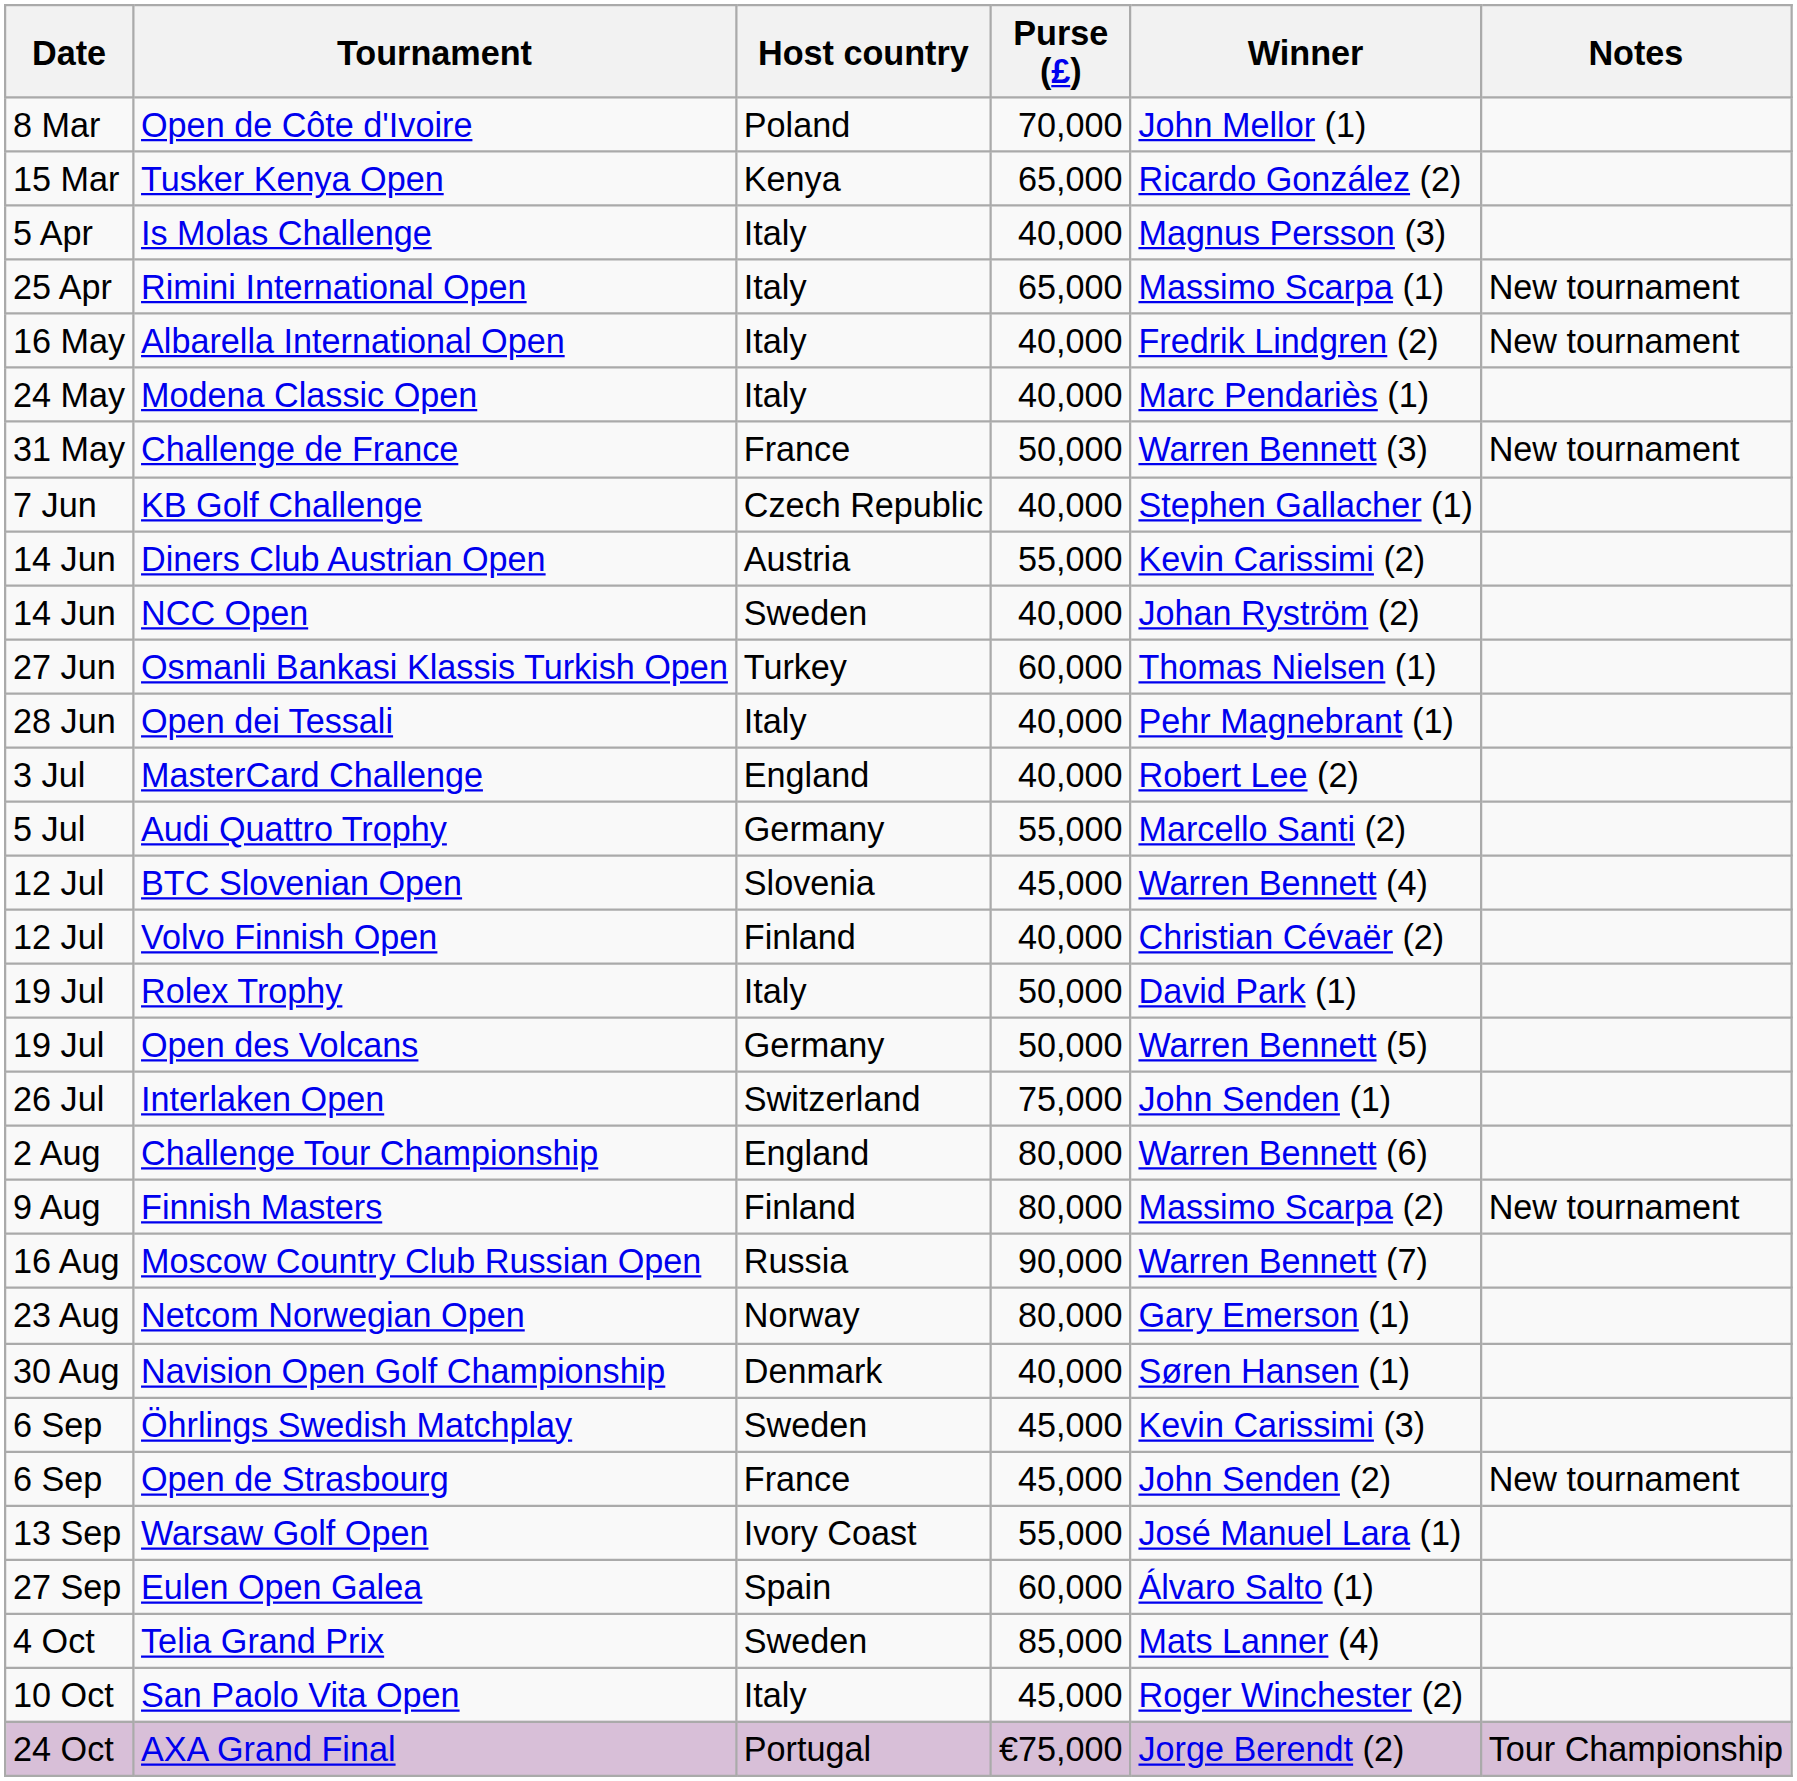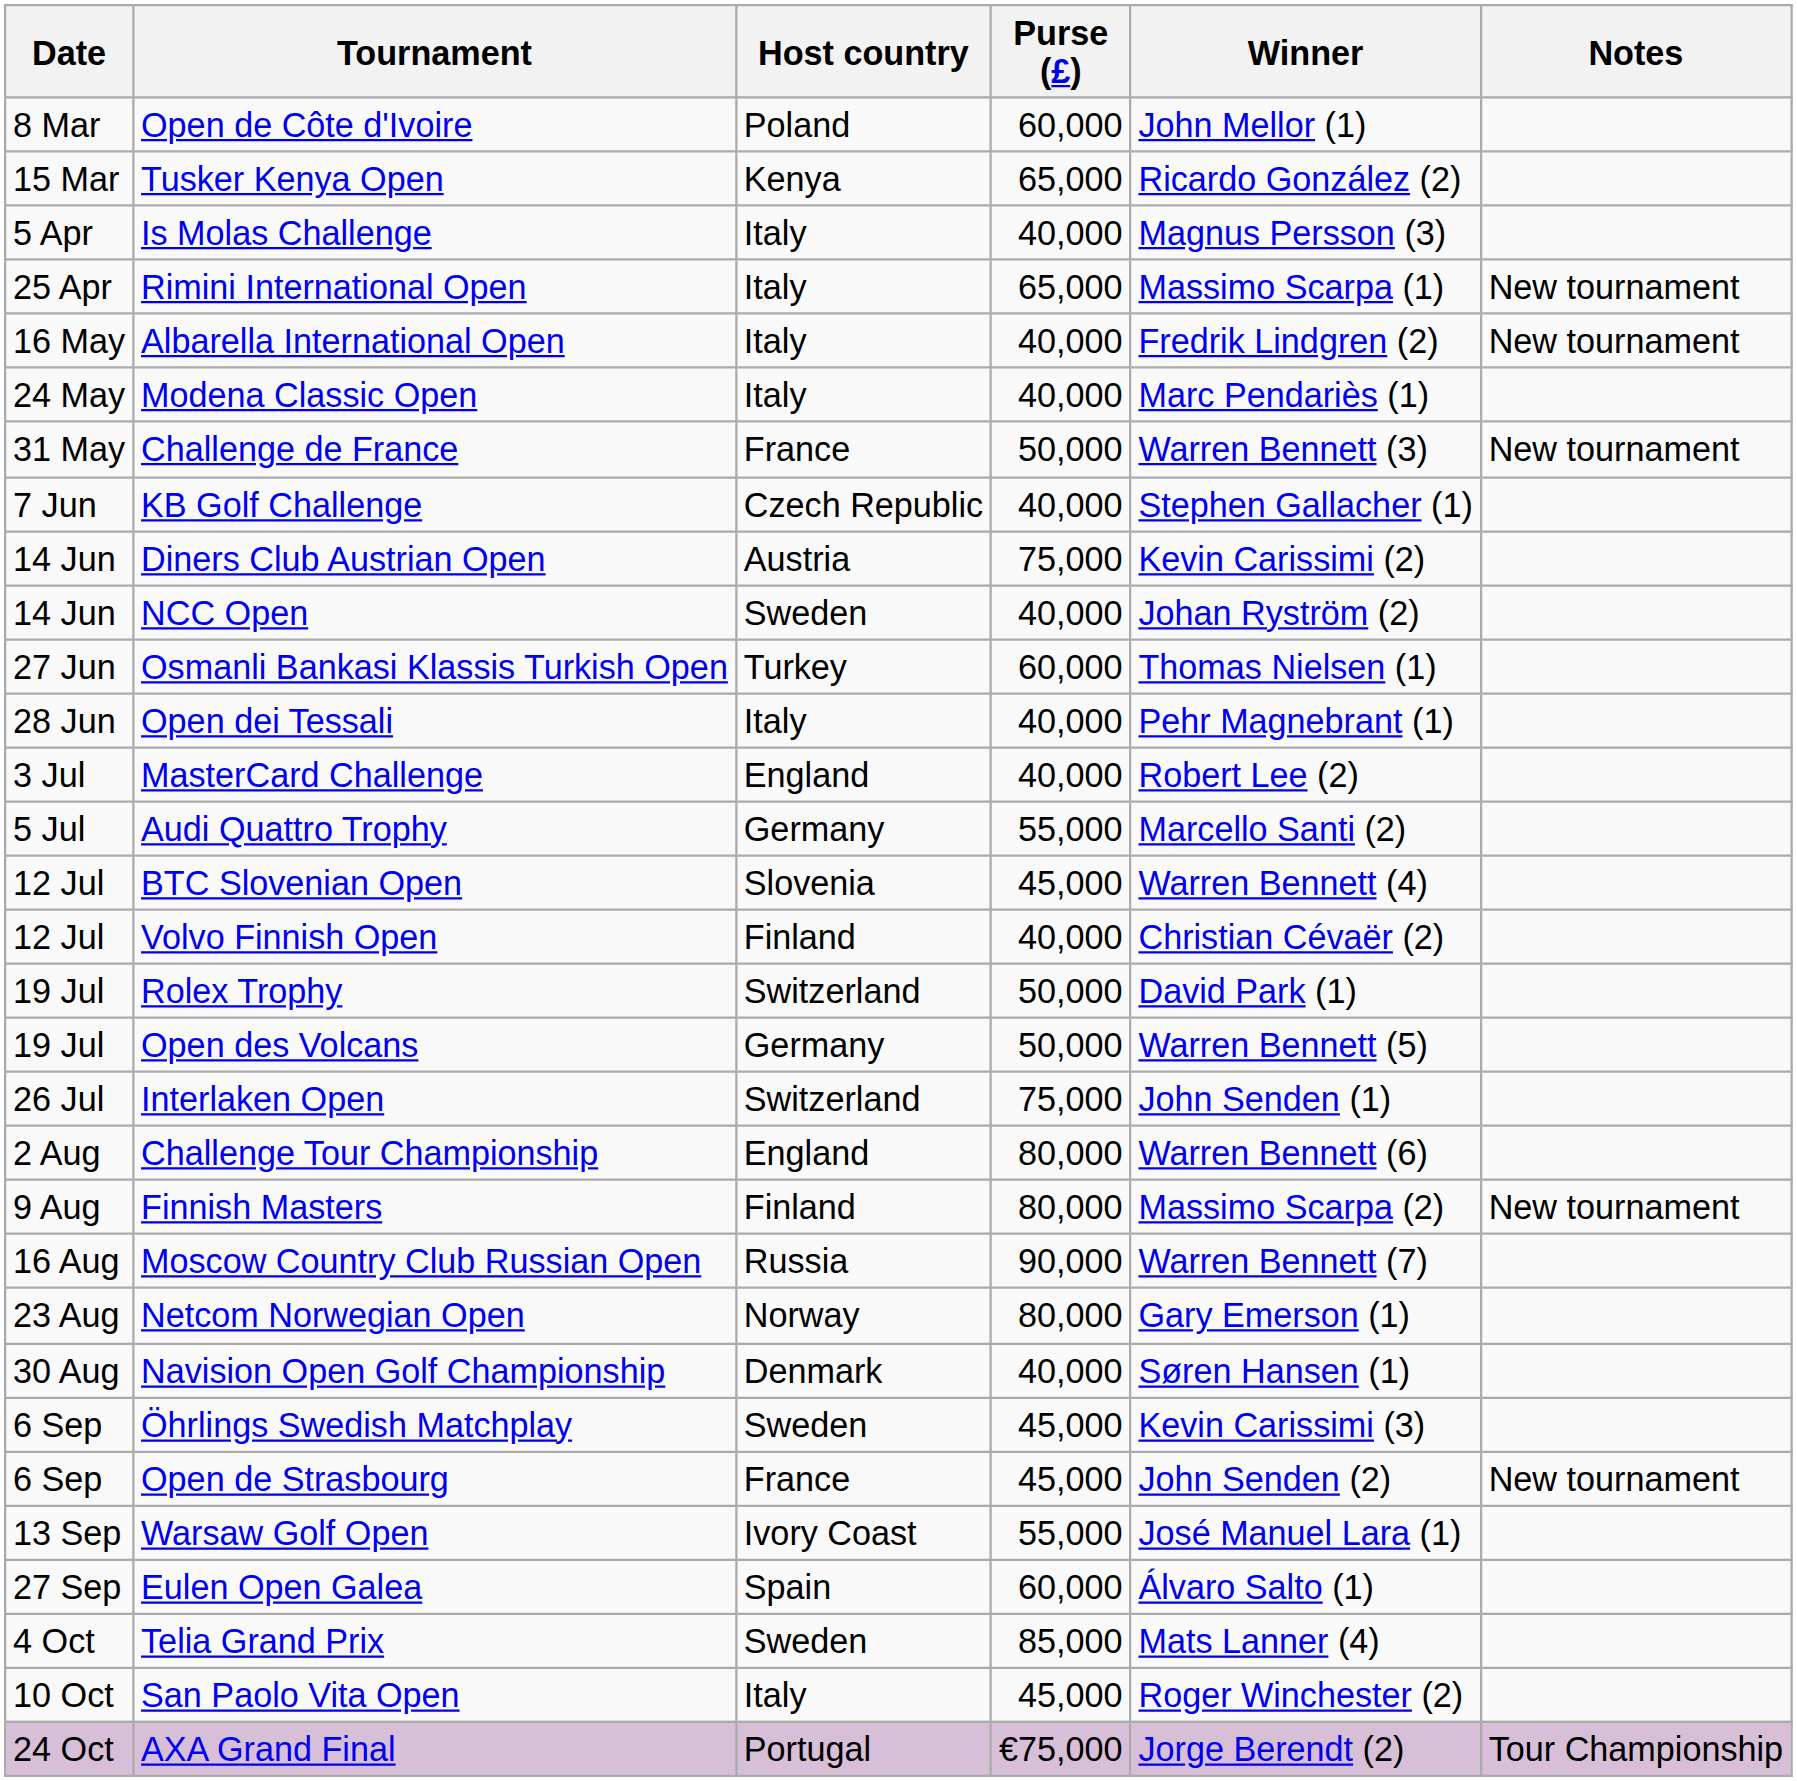 <table class="wikitable" style="font-size:95%">
 <tr>
 <th>Date</th>
 <th>Tournament</th>
 <th>Host country</th>
 <th>Purse<br>(<a href='#'>£</a>)</th>
 <th>Winner</th>
 <th>Notes</th>
 </tr>
 <tr>
 <td>8 Mar</td>
 <td><a href='#'>Open de Côte d'Ivoire</a></td>
 <td>Poland</td>
-<td align=right>70,000</td>
+<td align=right>60,000</td>
 <td> <a href='#'>John Mellor</a> (1)</td>
 <td></td>
 </tr>
 <tr>
 <td>15 Mar</td>
 <td><a href='#'>Tusker Kenya Open</a></td>
 <td>Kenya</td>
 <td align=right>65,000</td>
 <td> <a href='#'>Ricardo González</a> (2)</td>
 <td></td>
 </tr>
 <tr>
 <td>5 Apr</td>
 <td><a href='#'>Is Molas Challenge</a></td>
 <td>Italy</td>
 <td align=right>40,000</td>
 <td> <a href='#'>Magnus Persson</a> (3)</td>
 <td></td>
 </tr>
 <tr>
 <td>25 Apr</td>
 <td><a href='#'>Rimini International Open</a></td>
 <td>Italy</td>
 <td align=right>65,000</td>
 <td> <a href='#'>Massimo Scarpa</a> (1)</td>
 <td>New tournament</td>
 </tr>
 <tr>
 <td>16 May</td>
 <td><a href='#'>Albarella International Open</a></td>
 <td>Italy</td>
 <td align=right>40,000</td>
 <td> <a href='#'>Fredrik Lindgren</a> (2)</td>
 <td>New tournament</td>
 </tr>
 <tr>
 <td>24 May</td>
 <td><a href='#'>Modena Classic Open</a></td>
 <td>Italy</td>
 <td align=right>40,000</td>
 <td> <a href='#'>Marc Pendariès</a> (1)</td>
 <td></td>
 </tr>
 <tr>
 <td>31 May</td>
 <td><a href='#'>Challenge de France</a></td>
 <td>France</td>
 <td align=right>50,000</td>
 <td> <a href='#'>Warren Bennett</a> (3)</td>
 <td>New tournament</td>
 </tr>
 <tr>
 <td>7 Jun</td>
 <td><a href='#'>KB Golf Challenge</a></td>
 <td>Czech Republic</td>
 <td align=right>40,000</td>
 <td> <a href='#'>Stephen Gallacher</a> (1)</td>
 <td></td>
 </tr>
 <tr>
 <td>14 Jun</td>
 <td><a href='#'>Diners Club Austrian Open</a></td>
 <td>Austria</td>
-<td align=right>55,000</td>
+<td align=right>75,000</td>
 <td> <a href='#'>Kevin Carissimi</a> (2)</td>
 <td></td>
 </tr>
 <tr>
 <td>14 Jun</td>
 <td><a href='#'>NCC Open</a></td>
 <td>Sweden</td>
 <td align=right>40,000</td>
 <td> <a href='#'>Johan Ryström</a> (2)</td>
 <td></td>
 </tr>
 <tr>
 <td>27 Jun</td>
 <td><a href='#'>Osmanli Bankasi Klassis Turkish Open</a></td>
 <td>Turkey</td>
 <td align=right>60,000</td>
 <td> <a href='#'>Thomas Nielsen</a> (1)</td>
 <td></td>
 </tr>
 <tr>
 <td>28 Jun</td>
 <td><a href='#'>Open dei Tessali</a></td>
 <td>Italy</td>
 <td align=right>40,000</td>
 <td> <a href='#'>Pehr Magnebrant</a> (1)</td>
 <td></td>
 </tr>
 <tr>
 <td>3 Jul</td>
 <td><a href='#'>MasterCard Challenge</a></td>
 <td>England</td>
 <td align=right>40,000</td>
 <td> <a href='#'>Robert Lee</a> (2)</td>
 <td></td>
 </tr>
 <tr>
 <td>5 Jul</td>
 <td><a href='#'>Audi Quattro Trophy</a></td>
 <td>Germany</td>
 <td align=right>55,000</td>
 <td> <a href='#'>Marcello Santi</a> (2)</td>
 <td></td>
 </tr>
 <tr>
 <td>12 Jul</td>
 <td><a href='#'>BTC Slovenian Open</a></td>
 <td>Slovenia</td>
 <td align=right>45,000</td>
 <td> <a href='#'>Warren Bennett</a> (4)</td>
 <td></td>
 </tr>
 <tr>
 <td>12 Jul</td>
 <td><a href='#'>Volvo Finnish Open</a></td>
 <td>Finland</td>
 <td align=right>40,000</td>
 <td> <a href='#'>Christian Cévaër</a> (2)</td>
 <td></td>
 </tr>
 <tr>
 <td>19 Jul</td>
 <td><a href='#'>Rolex Trophy</a></td>
-<td>Italy</td>
+<td>Switzerland</td>
 <td align=right>50,000</td>
 <td> <a href='#'>David Park</a> (1)</td>
 <td></td>
 </tr>
 <tr>
 <td>19 Jul</td>
 <td><a href='#'>Open des Volcans</a></td>
 <td>Germany</td>
 <td align=right>50,000</td>
 <td> <a href='#'>Warren Bennett</a> (5)</td>
 <td></td>
 </tr>
 <tr>
 <td>26 Jul</td>
 <td><a href='#'>Interlaken Open</a></td>
 <td>Switzerland</td>
 <td align=right>75,000</td>
 <td> <a href='#'>John Senden</a> (1)</td>
 <td></td>
 </tr>
 <tr>
 <td>2 Aug</td>
 <td><a href='#'>Challenge Tour Championship</a></td>
 <td>England</td>
 <td align=right>80,000</td>
 <td> <a href='#'>Warren Bennett</a> (6)</td>
 <td></td>
 </tr>
 <tr>
 <td>9 Aug</td>
 <td><a href='#'>Finnish Masters</a></td>
 <td>Finland</td>
 <td align=right>80,000</td>
 <td> <a href='#'>Massimo Scarpa</a> (2)</td>
 <td>New tournament</td>
 </tr>
 <tr>
 <td>16 Aug</td>
 <td><a href='#'>Moscow Country Club Russian Open</a></td>
 <td>Russia</td>
 <td align=right>90,000</td>
 <td> <a href='#'>Warren Bennett</a> (7)</td>
 <td></td>
 </tr>
 <tr>
 <td>23 Aug</td>
 <td><a href='#'>Netcom Norwegian Open</a></td>
 <td>Norway</td>
 <td align=right>80,000</td>
 <td> <a href='#'>Gary Emerson</a> (1)</td>
 <td></td>
 </tr>
 <tr>
 <td>30 Aug</td>
 <td><a href='#'>Navision Open Golf Championship</a></td>
 <td>Denmark</td>
 <td align=right>40,000</td>
 <td> <a href='#'>Søren Hansen</a> (1)</td>
 <td></td>
 </tr>
 <tr>
 <td>6 Sep</td>
 <td><a href='#'>Öhrlings Swedish Matchplay</a></td>
 <td>Sweden</td>
 <td align=right>45,000</td>
 <td> <a href='#'>Kevin Carissimi</a> (3)</td>
 <td></td>
 </tr>
 <tr>
 <td>6 Sep</td>
 <td><a href='#'>Open de Strasbourg</a></td>
 <td>France</td>
 <td align=right>45,000</td>
 <td> <a href='#'>John Senden</a> (2)</td>
 <td>New tournament</td>
 </tr>
 <tr>
 <td>13 Sep</td>
 <td><a href='#'>Warsaw Golf Open</a></td>
 <td>Ivory Coast</td>
 <td align=right>55,000</td>
 <td> <a href='#'>José Manuel Lara</a> (1)</td>
 <td></td>
 </tr>
 <tr>
 <td>27 Sep</td>
 <td><a href='#'>Eulen Open Galea</a></td>
 <td>Spain</td>
 <td align=right>60,000</td>
 <td> <a href='#'>Álvaro Salto</a> (1)</td>
 <td></td>
 </tr>
 <tr>
 <td>4 Oct</td>
 <td><a href='#'>Telia Grand Prix</a></td>
 <td>Sweden</td>
 <td align=right>85,000</td>
 <td> <a href='#'>Mats Lanner</a> (4)</td>
 <td></td>
 </tr>
 <tr>
 <td>10 Oct</td>
 <td><a href='#'>San Paolo Vita Open</a></td>
 <td>Italy</td>
 <td align=right>45,000</td>
 <td> <a href='#'>Roger Winchester</a> (2)</td>
 <td></td>
 </tr>
 <tr style="background:thistle;">
 <td>24 Oct</td>
 <td><a href='#'>AXA Grand Final</a></td>
 <td>Portugal</td>
 <td align=right>€75,000</td>
 <td> <a href='#'>Jorge Berendt</a> (2)</td>
 <td>Tour Championship</td>
 </tr>
 </table>
